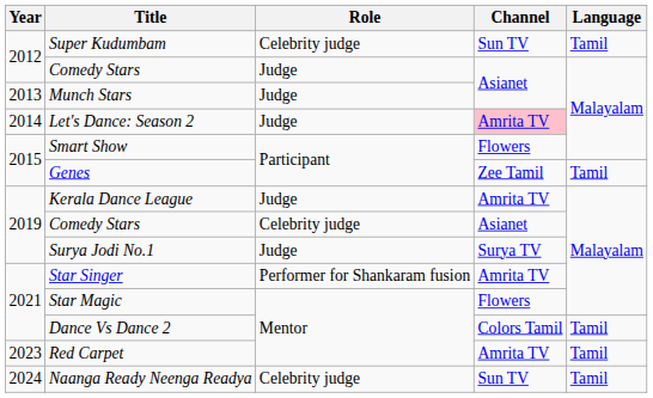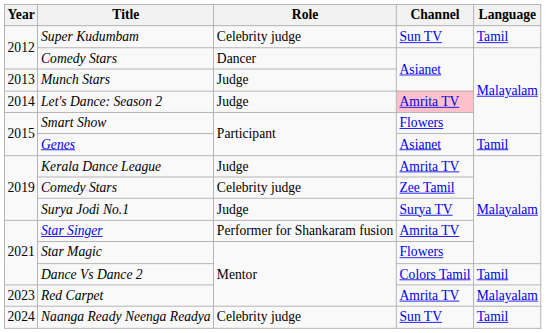 <table class="wikitable">
 <tr>
 <th>Year</th>
 <th>Title</th>
 <th>Role</th>
 <th>Channel</th>
 <th>Language</th>
 </tr>
 <tr>
 <td rowspan="2">2012</td>
 <td><em>Super Kudumbam</em></td>
 <td>Celebrity judge</td>
 <td><a href='#'>Sun TV</a></td>
 <td><a href='#'>Tamil</a></td>
 </tr>
 <tr>
 <td><em>Comedy Stars</em></td>
-<td>Judge</td>
+<td>Dancer</td>
 <td rowspan="2"><a href='#'>Asianet</a></td>
 <td rowspan="4"><a href='#'>Malayalam</a></td>
 </tr>
 <tr>
 <td>2013</td>
 <td><em>Munch Stars</em></td>
 <td>Judge</td>
 </tr>
 <tr>
 <td>2014</td>
 <td><em>Let's Dance: Season 2</em></td>
 <td>Judge</td>
 <td style="background: pink;"><a href='#'>Amrita TV</a></td>
 </tr>
 <tr>
 <td rowspan="2">2015</td>
 <td><em>Smart Show</em></td>
 <td rowspan="2">Participant</td>
 <td><a href='#'>Flowers</a></td>
 </tr>
 <tr>
 <td><em><a href='#'>Genes</a></em></td>
-<td><a href='#'>Zee Tamil</a></td>
+<td><a href='#'>Asianet</a></td>
 <td><a href='#'>Tamil</a></td>
 </tr>
 <tr>
 <td rowspan="3">2019</td>
 <td><em>Kerala Dance League</em></td>
 <td>Judge</td>
 <td><a href='#'>Amrita TV</a></td>
 <td rowspan="5"><a href='#'>Malayalam</a></td>
 </tr>
 <tr>
 <td><em>Comedy Stars</em></td>
 <td>Celebrity judge</td>
-<td><a href='#'>Asianet</a></td>
+<td><a href='#'>Zee Tamil</a></td>
 </tr>
 <tr>
 <td><em>Surya Jodi No.1</em></td>
 <td>Judge</td>
 <td><a href='#'>Surya TV</a></td>
 </tr>
 <tr>
 <td rowspan="3">2021</td>
 <td><em><a href='#'>Star Singer</a></em></td>
 <td>Performer for Shankaram fusion</td>
 <td><a href='#'>Amrita TV</a></td>
 </tr>
 <tr>
 <td><em>Star Magic</em></td>
 <td rowspan="3">Mentor</td>
 <td><a href='#'>Flowers</a></td>
 </tr>
 <tr>
 <td><em>Dance Vs Dance 2</em></td>
 <td><a href='#'>Colors Tamil</a></td>
 <td><a href='#'>Tamil</a></td>
 </tr>
 <tr>
 <td>2023</td>
 <td><em>Red Carpet</em></td>
 <td><a href='#'>Amrita TV</a></td>
-<td><a href='#'>Tamil</a></td>
+<td><a href='#'>Malayalam</a></td>
 </tr>
 <tr>
 <td>2024</td>
 <td><em>Naanga Ready Neenga Readya</em></td>
 <td>Celebrity judge</td>
 <td><a href='#'>Sun TV</a></td>
 <td><a href='#'>Tamil</a></td>
 </tr>
 </table>
